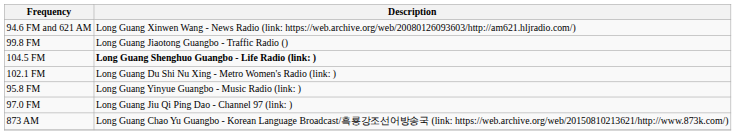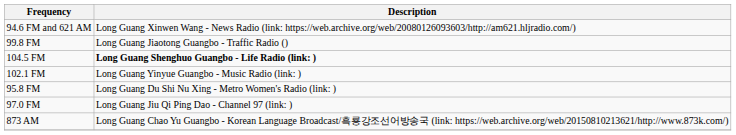 <table class="wikitable">
 <tr>
 <th>Frequency</th>
 <th>Description</th>
 </tr>
 <tr>
 <td>94.6 FM and 621 AM</td>
 <td>Long Guang Xinwen Wang - News Radio (link: https://web.archive.org/web/20080126093603/http://am621.hljradio.com/)</td>
 </tr>
 <tr>
 <td>99.8 FM</td>
 <td>Long Guang Jiaotong Guangbo - Traffic Radio ()</td>
 </tr>
 <tr>
 <td>104.5 FM</td>
 <td><strong>Long Guang Shenghuo Guangbo - Life Radio (link: )</strong></td>
 </tr>
 <tr>
 <td>102.1 FM</td>
-<td>Long Guang Du Shi Nu Xing - Metro Women's Radio (link: )</td>
+<td>Long Guang Yinyue Guangbo - Music Radio (link: )</td>
 </tr>
 <tr>
 <td>95.8 FM</td>
-<td>Long Guang Yinyue Guangbo - Music Radio (link: )</td>
+<td>Long Guang Du Shi Nu Xing - Metro Women's Radio (link: )</td>
 </tr>
 <tr>
 <td>97.0 FM</td>
 <td>Long Guang Jiu Qi Ping Dao - Channel 97 (link: )</td>
 </tr>
 <tr>
 <td>873 AM</td>
 <td>Long Guang Chao Yu Guangbo - Korean Language Broadcast/흑룡강조선어방송국 (link: https://web.archive.org/web/20150810213621/http://www.873k.com/)</td>
 </tr>
 <tr>
 </tr>
 </table>
